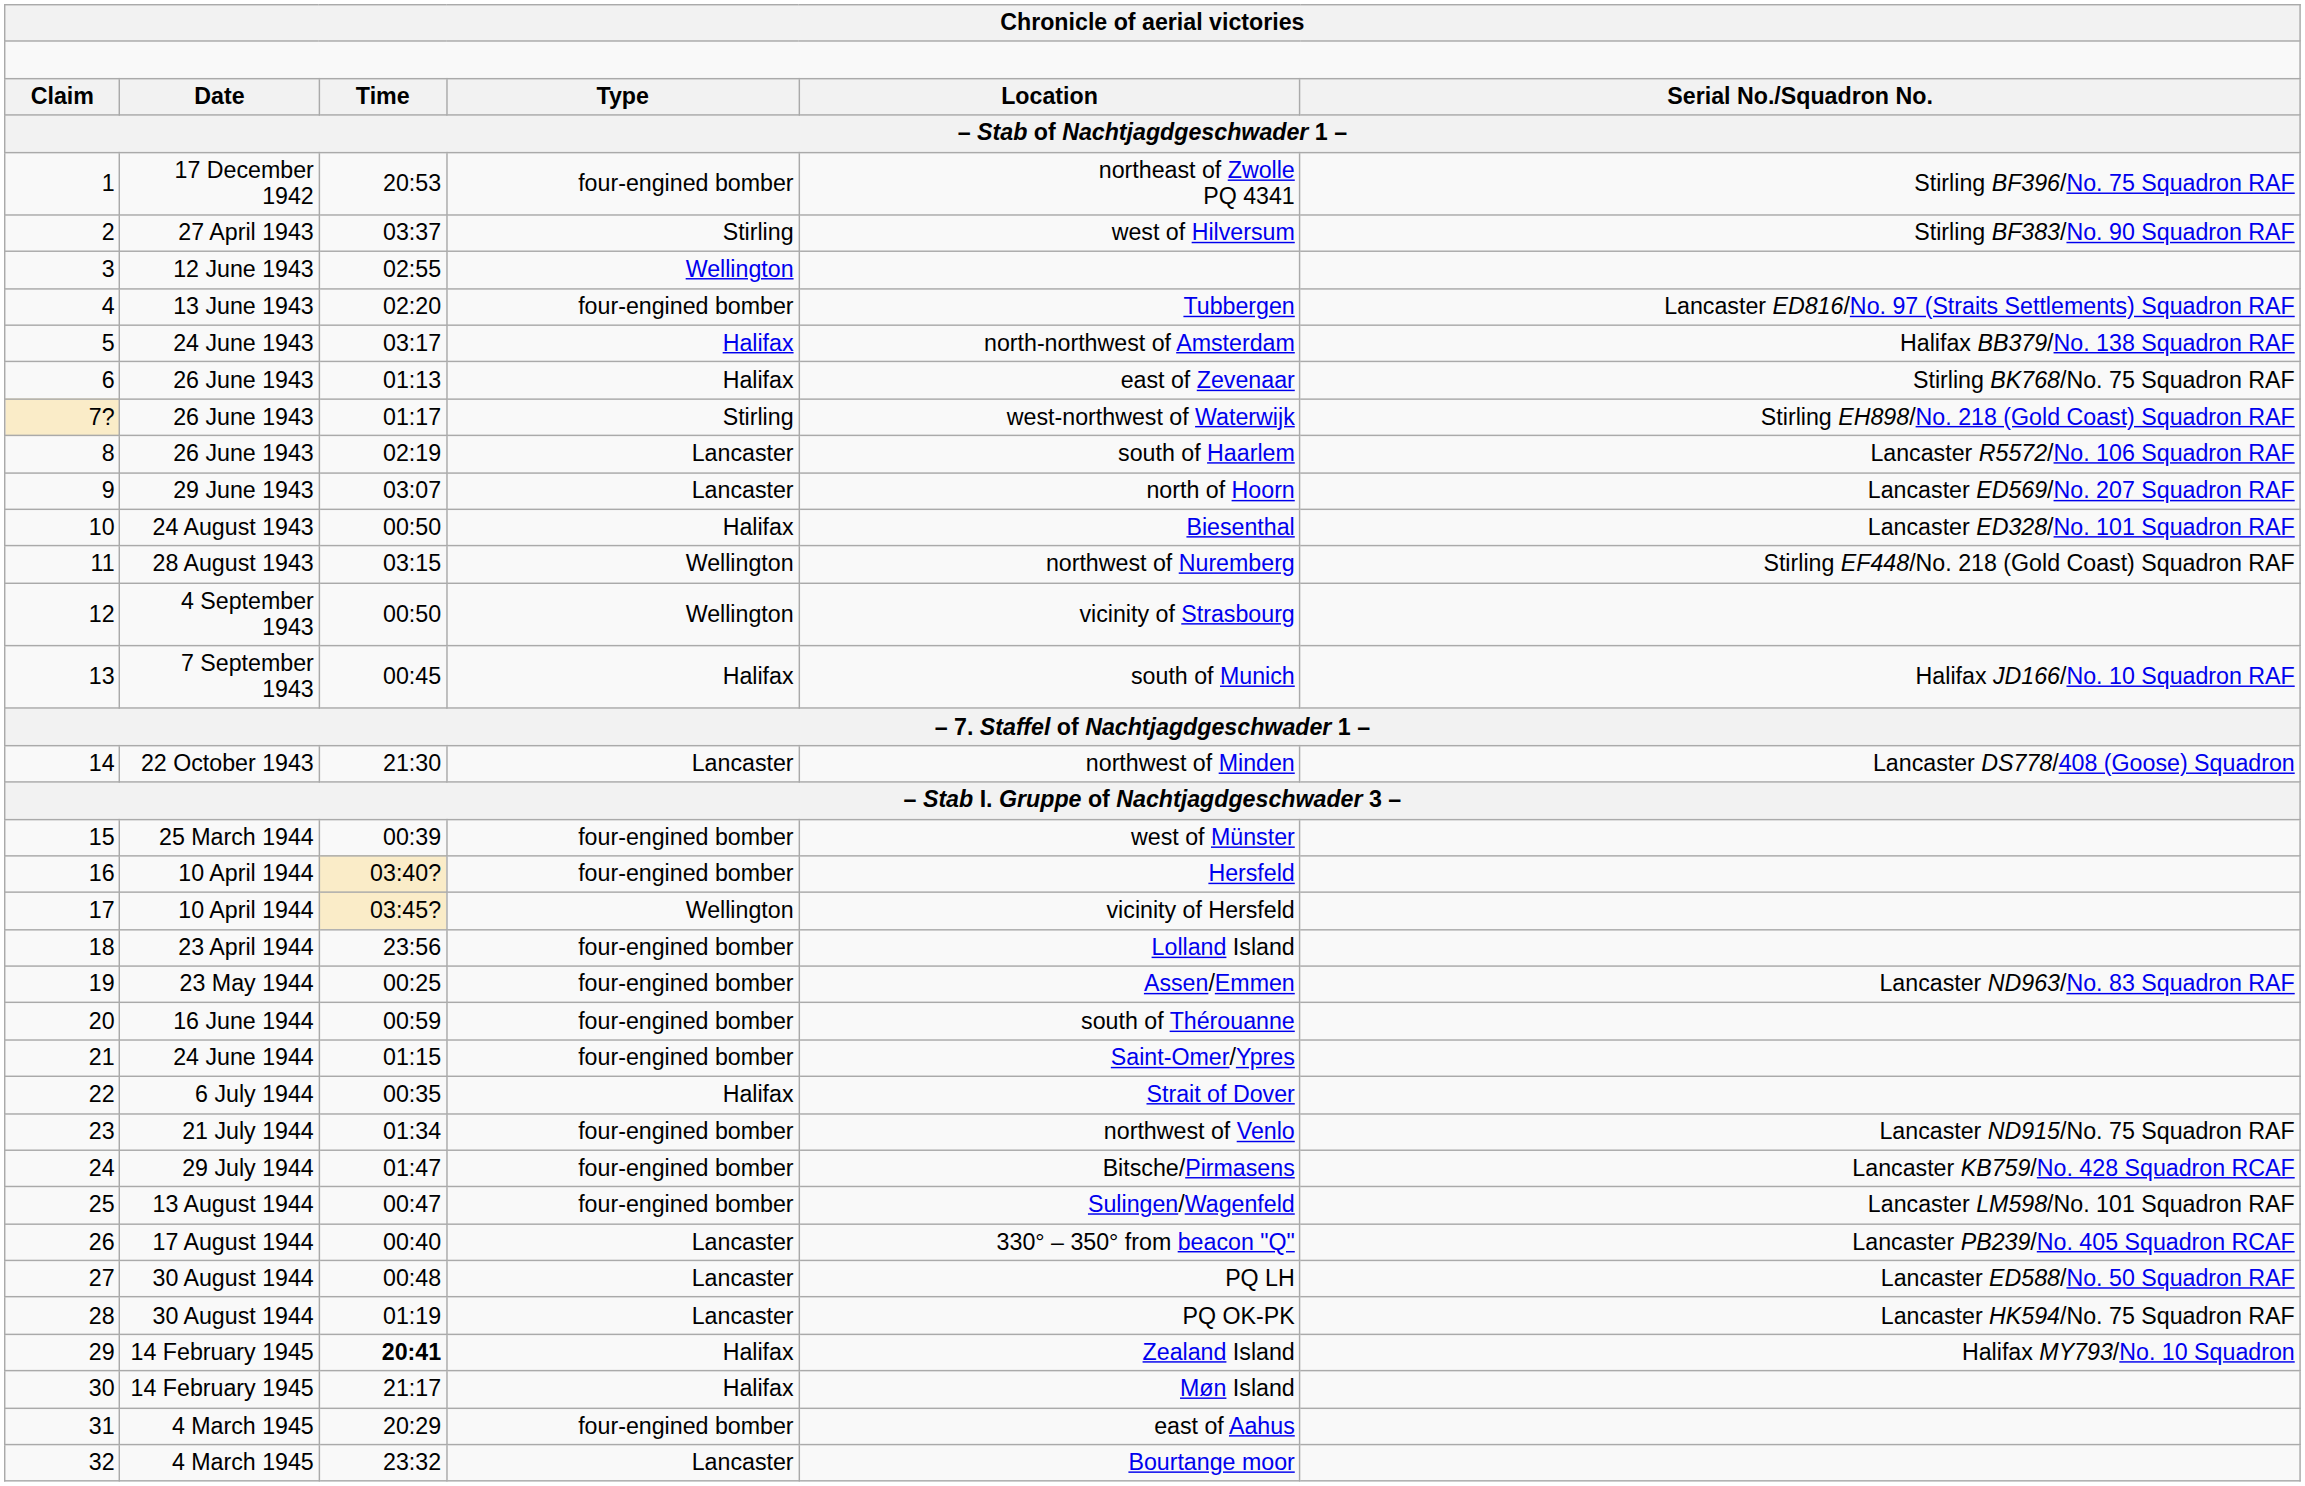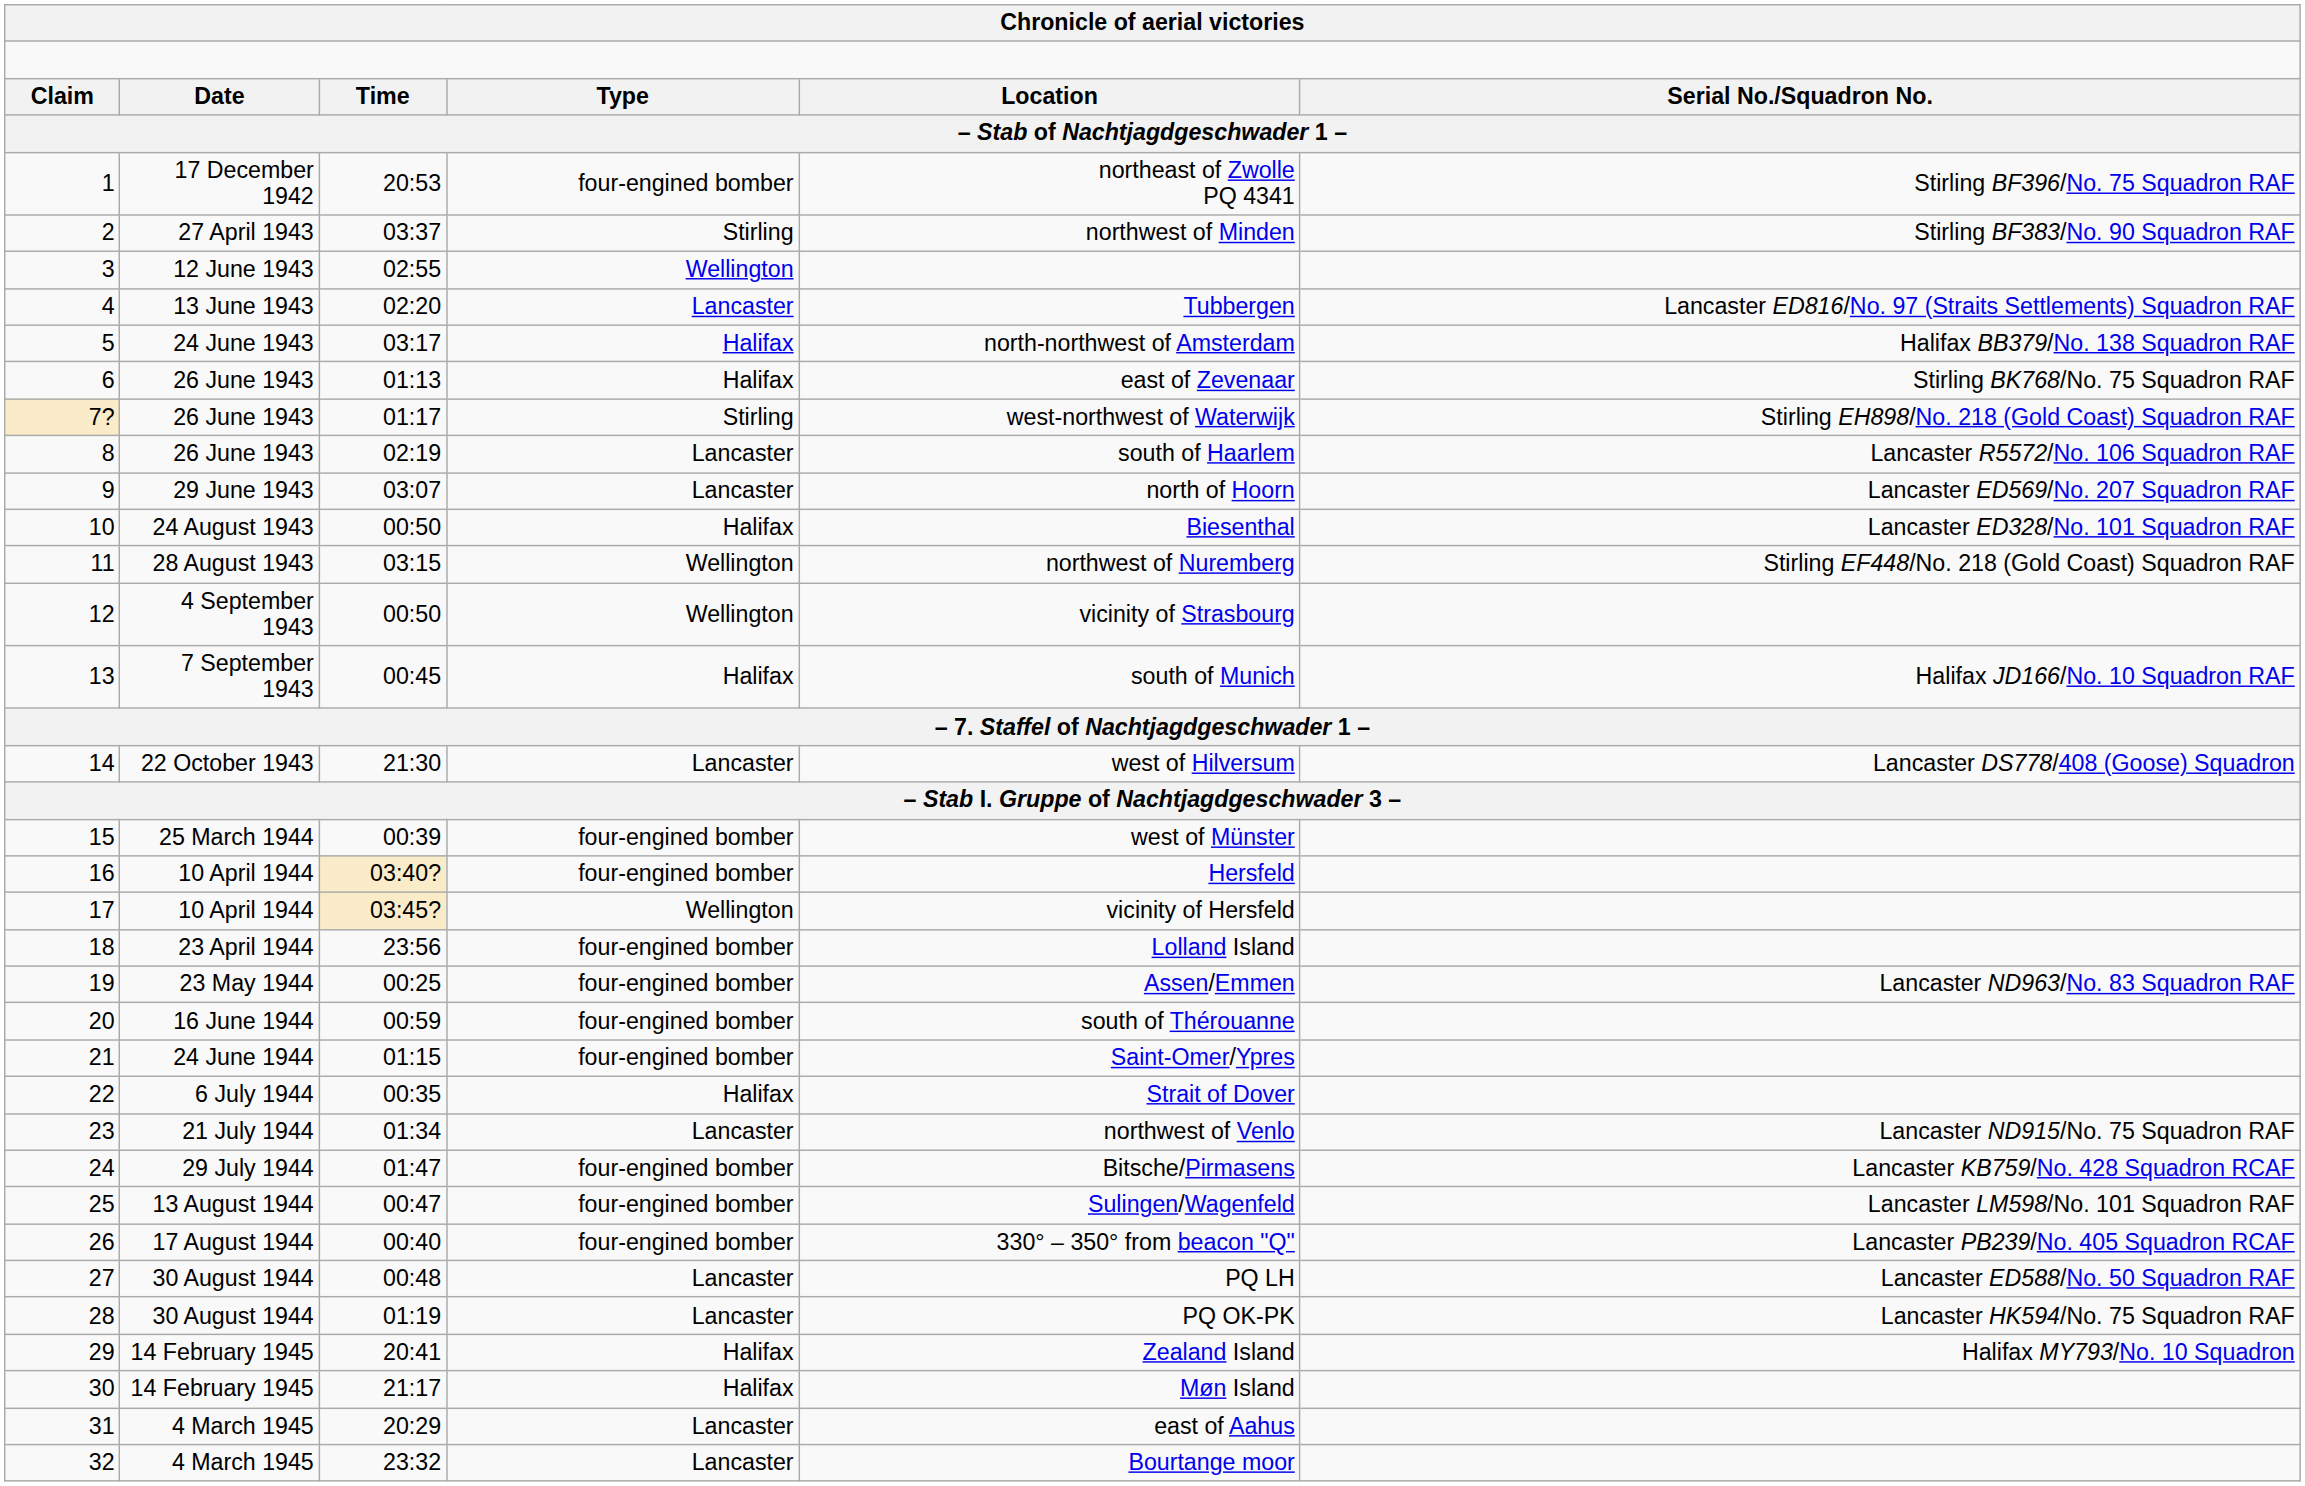 <table class="wikitable plainrowheaders collapsible" style="margin-left: auto; margin-right: auto; border: none; text-align:right; width: 100%;">
 <tr>
 <th colspan="7">Chronicle of aerial victories</th>
 </tr>
 <tr>
 <td colspan="7" style="text-align: left;"><br></td>
 </tr>
 <tr>
 <th scope="col">Claim</th>
 <th scope="col" style="width:130px">Date</th>
 <th scope="col">Time</th>
 <th scope="col">Type</th>
 <th scope="col">Location</th>
 <th scope="col">Serial No./Squadron No.</th>
 </tr>
 <tr>
 <th colspan="6">– <em>Stab</em> of <em>Nachtjagdgeschwader</em> 1 –</th>
 </tr>
 <tr>
 <td>1</td>
 <td>17 December 1942</td>
 <td>20:53</td>
 <td>four-engined bomber</td>
 <td> northeast of <a href='#'>Zwolle</a><br>PQ 4341</td>
 <td>Stirling <em>BF396</em>/<a href='#'>No. 75 Squadron RAF</a></td>
 </tr>
 <tr>
 <td>2</td>
 <td>27 April 1943</td>
 <td>03:37</td>
 <td>Stirling</td>
-<td> west of <a href='#'>Hilversum</a></td>
+<td> northwest of <a href='#'>Minden</a></td>
 <td>Stirling <em>BF383</em>/<a href='#'>No. 90 Squadron RAF</a></td>
 </tr>
 <tr>
 <td>3</td>
 <td>12 June 1943</td>
 <td>02:55</td>
 <td><a href='#'>Wellington</a></td>
 <td></td>
 <td></td>
 </tr>
 <tr>
 <td>4</td>
 <td>13 June 1943</td>
 <td>02:20</td>
-<td>four-engined bomber</td>
+<td><a href='#'>Lancaster</a></td>
 <td><a href='#'>Tubbergen</a></td>
 <td>Lancaster <em>ED816</em>/<a href='#'>No. 97 (Straits Settlements) Squadron RAF</a></td>
 </tr>
 <tr>
 <td>5</td>
 <td>24 June 1943</td>
 <td>03:17</td>
 <td><a href='#'>Halifax</a></td>
 <td> north-northwest of <a href='#'>Amsterdam</a></td>
 <td>Halifax <em>BB379</em>/<a href='#'>No. 138 Squadron RAF</a></td>
 </tr>
 <tr>
 <td>6</td>
 <td>26 June 1943</td>
 <td>01:13</td>
 <td>Halifax</td>
 <td>east of <a href='#'>Zevenaar</a></td>
 <td>Stirling <em>BK768</em>/No. 75 Squadron RAF</td>
 </tr>
 <tr>
 <td style="background:#faecc8">7?</td>
 <td>26 June 1943</td>
 <td>01:17</td>
 <td>Stirling</td>
 <td> west-northwest of <a href='#'>Waterwijk</a></td>
 <td>Stirling <em>EH898</em>/<a href='#'>No. 218 (Gold Coast) Squadron RAF</a></td>
 </tr>
 <tr>
 <td>8</td>
 <td>26 June 1943</td>
 <td>02:19</td>
 <td>Lancaster</td>
 <td> south of <a href='#'>Haarlem</a></td>
 <td>Lancaster <em>R5572</em>/<a href='#'>No. 106 Squadron RAF</a></td>
 </tr>
 <tr>
 <td>9</td>
 <td>29 June 1943</td>
 <td>03:07</td>
 <td>Lancaster</td>
 <td> north of <a href='#'>Hoorn</a></td>
 <td>Lancaster <em>ED569</em>/<a href='#'>No. 207 Squadron RAF</a></td>
 </tr>
 <tr>
 <td>10</td>
 <td>24 August 1943</td>
 <td>00:50</td>
 <td>Halifax</td>
 <td><a href='#'>Biesenthal</a></td>
 <td>Lancaster <em>ED328</em>/<a href='#'>No. 101 Squadron RAF</a></td>
 </tr>
 <tr>
 <td>11</td>
 <td>28 August 1943</td>
 <td>03:15</td>
 <td>Wellington</td>
 <td>northwest of <a href='#'>Nuremberg</a></td>
 <td>Stirling <em>EF448</em>/No. 218 (Gold Coast) Squadron RAF</td>
 </tr>
 <tr>
 <td>12</td>
 <td>4 September 1943</td>
 <td>00:50</td>
 <td>Wellington</td>
 <td>vicinity of <a href='#'>Strasbourg</a></td>
 <td></td>
 </tr>
 <tr>
 <td>13</td>
 <td>7 September 1943</td>
 <td>00:45</td>
 <td>Halifax</td>
 <td> south of <a href='#'>Munich</a></td>
 <td>Halifax <em>JD166</em>/<a href='#'>No. 10 Squadron RAF</a></td>
 </tr>
 <tr>
 <th colspan="6">– 7. <em>Staffel</em> of <em>Nachtjagdgeschwader</em> 1 –</th>
 </tr>
 <tr>
 <td>14</td>
 <td>22 October 1943</td>
 <td>21:30</td>
 <td>Lancaster</td>
-<td> northwest of <a href='#'>Minden</a></td>
+<td> west of <a href='#'>Hilversum</a></td>
 <td>Lancaster <em>DS778</em>/<a href='#'>408 (Goose) Squadron</a></td>
 </tr>
 <tr>
 <th colspan="6">– <em>Stab</em> I. <em>Gruppe</em> of <em>Nachtjagdgeschwader</em> 3 –</th>
 </tr>
 <tr>
 <td>15</td>
 <td>25 March 1944</td>
 <td>00:39</td>
 <td>four-engined bomber</td>
 <td>west of <a href='#'>Münster</a></td>
 <td></td>
 </tr>
 <tr>
 <td>16</td>
 <td>10 April 1944</td>
 <td style="background:#faecc8">03:40?</td>
 <td>four-engined bomber</td>
 <td><a href='#'>Hersfeld</a></td>
 <td></td>
 </tr>
 <tr>
 <td>17</td>
 <td>10 April 1944</td>
 <td style="background:#faecc8">03:45?</td>
 <td>Wellington</td>
 <td>vicinity of Hersfeld</td>
 <td></td>
 </tr>
 <tr>
 <td>18</td>
 <td>23 April 1944</td>
 <td>23:56</td>
 <td>four-engined bomber</td>
 <td><a href='#'>Lolland</a> Island</td>
 <td></td>
 </tr>
 <tr>
 <td>19</td>
 <td>23 May 1944</td>
 <td>00:25</td>
 <td>four-engined bomber</td>
 <td><a href='#'>Assen</a>/<a href='#'>Emmen</a></td>
 <td>Lancaster <em>ND963</em>/<a href='#'>No. 83 Squadron RAF</a></td>
 </tr>
 <tr>
 <td>20</td>
 <td>16 June 1944</td>
 <td>00:59</td>
 <td>four-engined bomber</td>
 <td>south of <a href='#'>Thérouanne</a></td>
 <td></td>
 </tr>
 <tr>
 <td>21</td>
 <td>24 June 1944</td>
 <td>01:15</td>
 <td>four-engined bomber</td>
 <td><a href='#'>Saint-Omer</a>/<a href='#'>Ypres</a></td>
 <td></td>
 </tr>
 <tr>
 <td>22</td>
 <td>6 July 1944</td>
 <td>00:35</td>
 <td>Halifax</td>
 <td><a href='#'>Strait of Dover</a></td>
 <td></td>
 </tr>
 <tr>
 <td>23</td>
 <td>21 July 1944</td>
 <td>01:34</td>
-<td>four-engined bomber</td>
+<td>Lancaster</td>
 <td>northwest of <a href='#'>Venlo</a></td>
 <td>Lancaster <em>ND915</em>/No. 75 Squadron RAF</td>
 </tr>
 <tr>
 <td>24</td>
 <td>29 July 1944</td>
 <td>01:47</td>
 <td>four-engined bomber</td>
 <td>Bitsche/<a href='#'>Pirmasens</a></td>
 <td>Lancaster <em>KB759</em>/<a href='#'>No. 428 Squadron RCAF</a></td>
 </tr>
 <tr>
 <td>25</td>
 <td>13 August 1944</td>
 <td>00:47</td>
 <td>four-engined bomber</td>
 <td><a href='#'>Sulingen</a>/<a href='#'>Wagenfeld</a></td>
 <td>Lancaster <em>LM598</em>/No. 101 Squadron RAF</td>
 </tr>
 <tr>
 <td>26</td>
 <td>17 August 1944</td>
 <td>00:40</td>
-<td>Lancaster</td>
+<td>four-engined bomber</td>
 <td>330° – 350° from <a href='#'>beacon "Q"</a></td>
 <td>Lancaster <em>PB239</em>/<a href='#'>No. 405 Squadron RCAF</a></td>
 </tr>
 <tr>
 <td>27</td>
 <td>30 August 1944</td>
 <td>00:48</td>
 <td>Lancaster</td>
 <td>PQ LH</td>
 <td>Lancaster <em>ED588</em>/<a href='#'>No. 50 Squadron RAF</a></td>
 </tr>
 <tr>
 <td>28</td>
 <td>30 August 1944</td>
 <td>01:19</td>
 <td>Lancaster</td>
 <td>PQ OK-PK</td>
 <td>Lancaster <em>HK594</em>/No. 75 Squadron RAF</td>
 </tr>
 <tr>
 <td>29</td>
 <td>14 February 1945</td>
-<td><strong>20:41</strong></td>
+<td>20:41</td>
 <td>Halifax</td>
 <td><a href='#'>Zealand</a> Island</td>
 <td>Halifax <em>MY793</em>/<a href='#'>No. 10 Squadron</a></td>
 </tr>
 <tr>
 <td>30</td>
 <td>14 February 1945</td>
 <td>21:17</td>
 <td>Halifax</td>
 <td><a href='#'>Møn</a> Island</td>
 <td></td>
 </tr>
 <tr>
 <td>31</td>
 <td>4 March 1945</td>
 <td>20:29</td>
-<td>four-engined bomber</td>
+<td>Lancaster</td>
 <td>east of <a href='#'>Aahus</a></td>
 <td></td>
 </tr>
 <tr>
 <td>32</td>
 <td>4 March 1945</td>
 <td>23:32</td>
 <td>Lancaster</td>
 <td><a href='#'>Bourtange moor</a></td>
 <td></td>
 </tr>
 </table>
